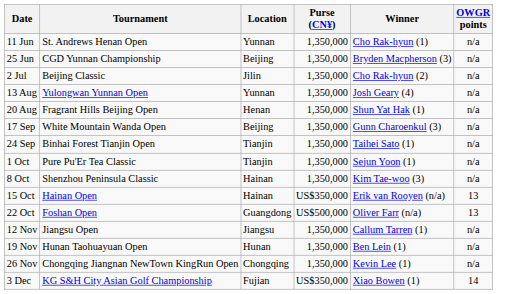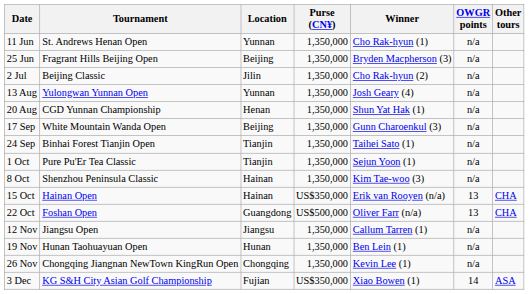 <table class="wikitable" style="font-size:95%">
 <tr>
 <th>Date</th>
 <th>Tournament</th>
 <th>Location</th>
 <th>Purse<br>(<a href='#'>CN¥</a>)</th>
 <th>Winner</th>
 <th><a href='#'>OWGR</a><br>points</th>
+<th>Other<br>tours</th>
 </tr>
 <tr>
 <td>11 Jun</td>
 <td>St. Andrews Henan Open</td>
 <td>Yunnan</td>
 <td align=right>1,350,000</td>
 <td> <a href='#'>Cho Rak-hyun</a> (1)</td>
 <td align=center>n/a</td>
+<td></td>
 </tr>
 <tr>
 <td>25 Jun</td>
-<td>CGD Yunnan Championship</td>
+<td>Fragrant Hills Beijing Open</td>
 <td>Beijing</td>
 <td align=right>1,350,000</td>
 <td> <a href='#'>Bryden Macpherson</a> (3)</td>
 <td align=center>n/a</td>
+<td></td>
 </tr>
 <tr>
 <td>2 Jul</td>
 <td>Beijing Classic</td>
 <td>Jilin</td>
 <td align=right>1,350,000</td>
 <td> <a href='#'>Cho Rak-hyun</a> (2)</td>
 <td align=center>n/a</td>
+<td></td>
 </tr>
 <tr>
 <td>13 Aug</td>
 <td><a href='#'>Yulongwan Yunnan Open</a></td>
 <td>Yunnan</td>
 <td align=right>1,350,000</td>
 <td> <a href='#'>Josh Geary</a> (4)</td>
 <td align=center>n/a</td>
+<td></td>
 </tr>
 <tr>
 <td>20 Aug</td>
-<td>Fragrant Hills Beijing Open</td>
+<td>CGD Yunnan Championship</td>
 <td>Henan</td>
 <td align=right>1,350,000</td>
 <td> <a href='#'>Shun Yat Hak</a> (1)</td>
 <td align=center>n/a</td>
+<td></td>
 </tr>
 <tr>
 <td>17 Sep</td>
 <td>White Mountain Wanda Open</td>
 <td>Beijing</td>
 <td align=right>1,350,000</td>
 <td> <a href='#'>Gunn Charoenkul</a> (3)</td>
 <td align=center>n/a</td>
+<td></td>
 </tr>
 <tr>
 <td>24 Sep</td>
 <td>Binhai Forest Tianjin Open</td>
 <td>Tianjin</td>
 <td align=right>1,350,000</td>
 <td> <a href='#'>Taihei Sato</a> (1)</td>
 <td align=center>n/a</td>
+<td></td>
 </tr>
 <tr>
 <td>1 Oct</td>
 <td>Pure Pu'Er Tea Classic</td>
 <td>Tianjin</td>
 <td align=right>1,350,000</td>
 <td> <a href='#'>Sejun Yoon</a> (1)</td>
 <td align=center>n/a</td>
+<td></td>
 </tr>
 <tr>
 <td>8 Oct</td>
 <td>Shenzhou Peninsula Classic</td>
 <td>Hainan</td>
 <td align=right>1,350,000</td>
 <td> <a href='#'>Kim Tae-woo</a> (3)</td>
 <td align=center>n/a</td>
+<td></td>
 </tr>
 <tr>
 <td>15 Oct</td>
 <td><a href='#'>Hainan Open</a></td>
 <td>Hainan</td>
 <td align=right>US$350,000</td>
 <td> <a href='#'>Erik van Rooyen</a> (n/a)</td>
 <td align=center>13</td>
+<td><a href='#'>CHA</a></td>
 </tr>
 <tr>
 <td>22 Oct</td>
 <td><a href='#'>Foshan Open</a></td>
 <td>Guangdong</td>
 <td align=right>US$500,000</td>
 <td> <a href='#'>Oliver Farr</a> (n/a)</td>
 <td align=center>13</td>
+<td><a href='#'>CHA</a></td>
 </tr>
 <tr>
 <td>12 Nov</td>
 <td>Jiangsu Open</td>
 <td>Jiangsu</td>
 <td align=right>1,350,000</td>
 <td> <a href='#'>Callum Tarren</a> (1)</td>
 <td align=center>n/a</td>
+<td></td>
 </tr>
 <tr>
 <td>19 Nov</td>
 <td>Hunan Taohuayuan Open</td>
 <td>Hunan</td>
 <td align=right>1,350,000</td>
 <td> <a href='#'>Ben Lein</a> (1)</td>
 <td align=center>n/a</td>
+<td></td>
 </tr>
 <tr>
 <td>26 Nov</td>
 <td>Chongqing Jiangnan NewTown KingRun Open</td>
 <td>Chongqing</td>
 <td align=right>1,350,000</td>
 <td> <a href='#'>Kevin Lee</a> (1)</td>
 <td align=center>n/a</td>
+<td></td>
 </tr>
 <tr>
 <td>3 Dec</td>
 <td><a href='#'>KG S&H City Asian Golf Championship</a></td>
 <td>Fujian</td>
 <td align=right>US$350,000</td>
 <td> <a href='#'>Xiao Bowen</a> (1)</td>
 <td align=center>14</td>
+<td><a href='#'>ASA</a></td>
 </tr>
 </table>
